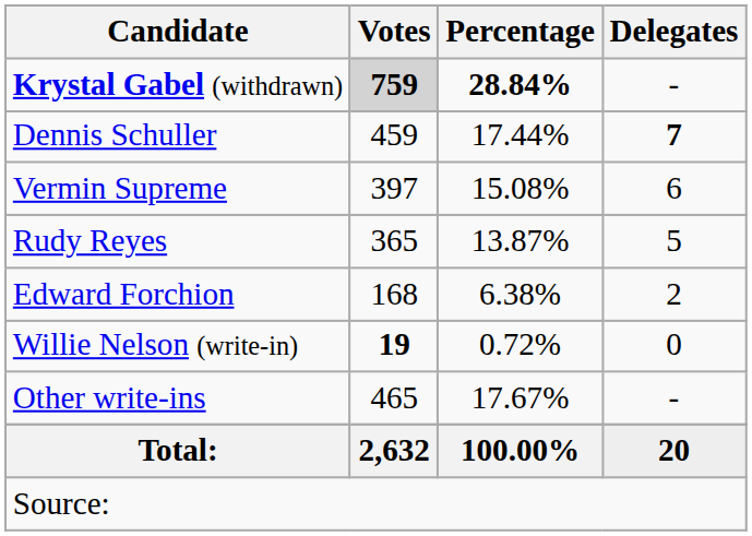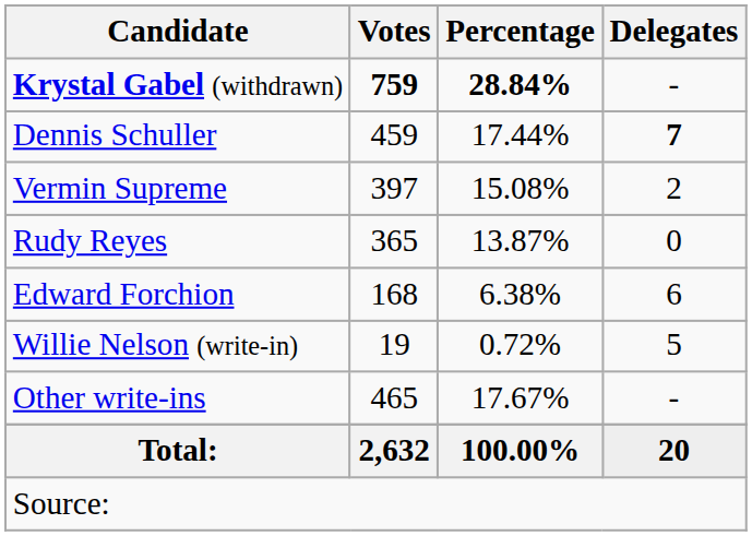 <table class="wikitable sortable tpl-blanktable" style="font-size:90%;text-align:center;">
 <tr>
 <th rowspan="2">Candidate</th>
 <th rowspan="2">Votes</th>
 <th rowspan="2">Percentage</th>
 <th rowspan="2">Delegates</th>
 </tr>
 <tr>
 </tr>
 <tr>
 <td style="text-align:left;"><strong><a href='#'>Krystal Gabel</a></strong> <small>(withdrawn)</small></td>
-<td style="background: lightgrey;"><strong>759</strong></td>
+<td><strong>759</strong></td>
 <td><strong>28.84%</strong></td>
 <td>-</td>
 </tr>
 <tr>
 <td style="text-align:left;"><a href='#'>Dennis Schuller</a></td>
 <td>459</td>
 <td>17.44%</td>
 <td><strong>7</strong></td>
 </tr>
 <tr>
 <td style="text-align:left;"><a href='#'>Vermin Supreme</a></td>
 <td>397</td>
 <td>15.08%</td>
-<td>6</td>
+<td>2</td>
 </tr>
 <tr>
 <td style="text-align:left;"><a href='#'>Rudy Reyes</a></td>
 <td>365</td>
 <td>13.87%</td>
-<td>5</td>
+<td>0</td>
 </tr>
 <tr>
 <td style="text-align:left;"><a href='#'>Edward Forchion</a></td>
 <td>168</td>
 <td>6.38%</td>
-<td>2</td>
+<td>6</td>
 </tr>
 <tr>
 <td style="text-align:left;"><a href='#'>Willie Nelson</a> <small>(write-in)</small></td>
-<td><strong>19</strong></td>
+<td>19</td>
 <td>0.72%</td>
-<td>0</td>
+<td>5</td>
 </tr>
 <tr>
 <td style="text-align:left;"><a href='#'>Other write-ins</a></td>
 <td>465</td>
 <td>17.67%</td>
 <td>-</td>
 </tr>
 <tr>
 </tr>
 <tr style="background:#eee;">
 <th>Total:</th>
 <th>2,632</th>
 <th>100.00%</th>
 <td><strong>20</strong></td>
 </tr>
 <tr>
 <td colspan="6" style="text-align:left;">Source:</td>
 </tr>
 </table>
